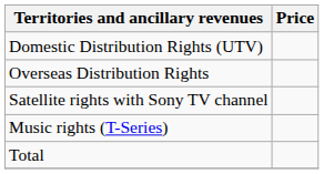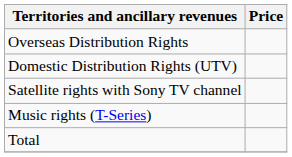 <table class="wikitable sortable"  style="margin:auto; margin:auto;">
 <tr>
 <th>Territories and ancillary revenues</th>
 <th>Price</th>
 </tr>
 <tr>
-<td>Domestic Distribution Rights (UTV)</td>
+<td>Overseas Distribution Rights</td>
 <td></td>
 </tr>
 <tr>
-<td>Overseas Distribution Rights</td>
+<td>Domestic Distribution Rights (UTV)</td>
 <td></td>
 </tr>
 <tr>
 <td>Satellite rights with Sony TV channel</td>
 <td></td>
 </tr>
 <tr>
 <td>Music rights (<a href='#'>T-Series</a>)</td>
 <td></td>
 </tr>
 <tr>
 <td>Total</td>
 <td></td>
 </tr>
 <tr>
 </tr>
 </table>
